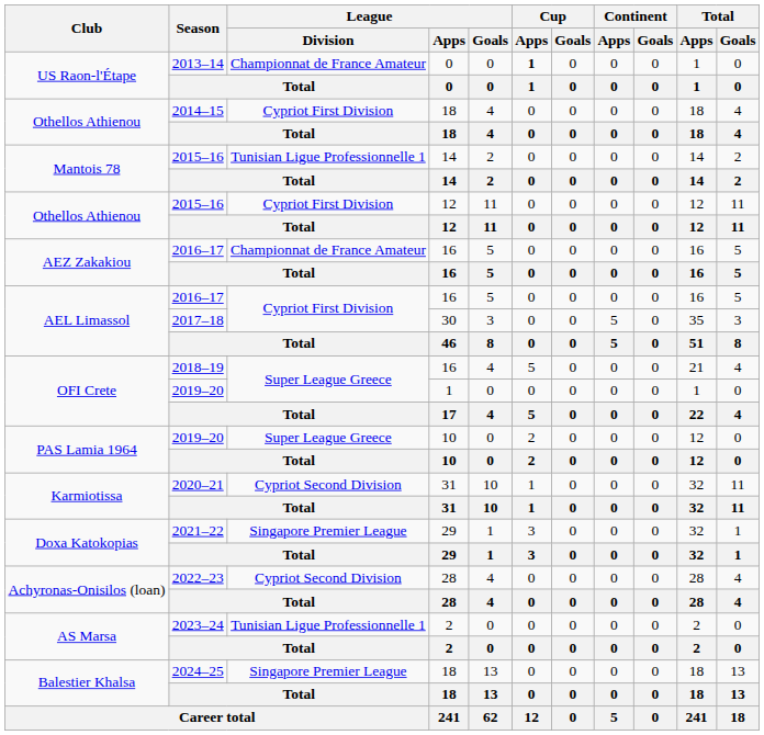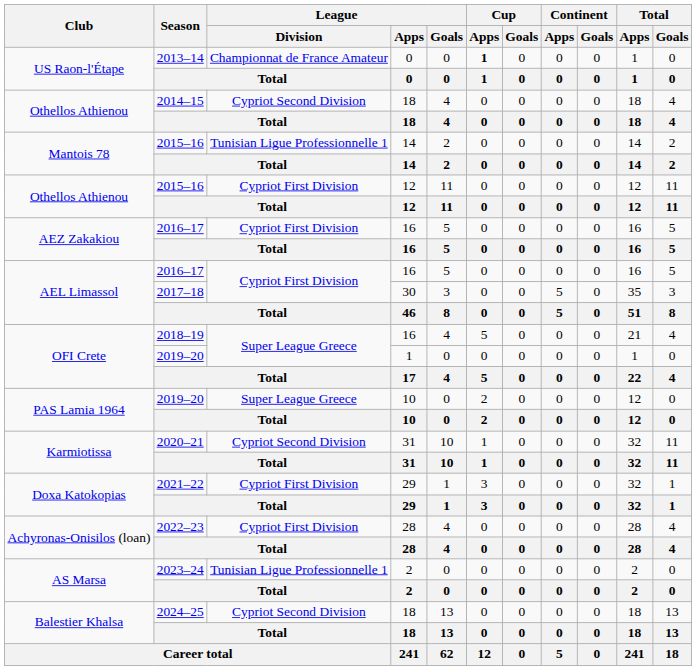 <table class=wikitable style=text-align:center>
 <tr>
 <th rowspan=2>Club</th>
 <th rowspan=2>Season</th>
 <th colspan=3>League</th>
 <th colspan=2>Cup</th>
 <th colspan=2>Continent</th>
 <th colspan=2>Total</th>
 </tr>
 <tr>
 <th>Division</th>
 <th>Apps</th>
 <th>Goals</th>
 <th>Apps</th>
 <th>Goals</th>
 <th>Apps</th>
 <th>Goals</th>
 <th>Apps</th>
 <th>Goals</th>
 </tr>
 <tr>
 <td rowspan="2"><a href='#'>US Raon-l'Étape</a></td>
 <td><a href='#'>2013–14</a></td>
 <td rowspan="1"><a href='#'>Championnat de France Amateur</a></td>
 <td>0</td>
 <td>0</td>
 <td><strong>1</strong></td>
 <td>0</td>
 <td>0</td>
 <td>0</td>
 <td>1</td>
 <td>0</td>
 </tr>
 <tr>
 <th colspan=2>Total</th>
 <th>0</th>
 <th>0</th>
 <th>1</th>
 <th>0</th>
 <th>0</th>
 <th>0</th>
 <th>1</th>
 <th>0</th>
 </tr>
 <tr>
 <td rowspan="2"><a href='#'>Othellos Athienou</a></td>
 <td><a href='#'>2014–15</a></td>
-<td rowspan="1"><a href='#'>Cypriot First Division</a></td>
+<td><a href='#'>Cypriot Second Division</a></td>
 <td>18</td>
 <td>4</td>
 <td>0</td>
 <td>0</td>
 <td>0</td>
 <td>0</td>
 <td>18</td>
 <td>4</td>
 </tr>
 <tr>
 <th colspan=2>Total</th>
 <th>18</th>
 <th>4</th>
 <th>0</th>
 <th>0</th>
 <th>0</th>
 <th>0</th>
 <th>18</th>
 <th>4</th>
 </tr>
 <tr>
 <td rowspan="2"><a href='#'>Mantois 78</a></td>
 <td><a href='#'>2015–16</a></td>
 <td><a href='#'>Tunisian Ligue Professionnelle 1</a></td>
 <td>14</td>
 <td>2</td>
 <td>0</td>
 <td>0</td>
 <td>0</td>
 <td>0</td>
 <td>14</td>
 <td>2</td>
 </tr>
 <tr>
 <th colspan=2>Total</th>
 <th>14</th>
 <th>2</th>
 <th>0</th>
 <th>0</th>
 <th>0</th>
 <th>0</th>
 <th>14</th>
 <th>2</th>
 </tr>
 <tr>
 <td rowspan="2"><a href='#'>Othellos Athienou</a></td>
 <td><a href='#'>2015–16</a></td>
 <td rowspan="1"><a href='#'>Cypriot First Division</a></td>
 <td>12</td>
 <td>11</td>
 <td>0</td>
 <td>0</td>
 <td>0</td>
 <td>0</td>
 <td>12</td>
 <td>11</td>
 </tr>
 <tr>
 <th colspan=2>Total</th>
 <th>12</th>
 <th>11</th>
 <th>0</th>
 <th>0</th>
 <th>0</th>
 <th>0</th>
 <th>12</th>
 <th>11</th>
 </tr>
 <tr>
 <td rowspan="2"><a href='#'>AEZ Zakakiou</a></td>
 <td><a href='#'>2016–17</a></td>
-<td rowspan="1"><a href='#'>Championnat de France Amateur</a></td>
+<td rowspan="1"><a href='#'>Cypriot First Division</a></td>
 <td>16</td>
 <td>5</td>
 <td>0</td>
 <td>0</td>
 <td>0</td>
 <td>0</td>
 <td>16</td>
 <td>5</td>
 </tr>
 <tr>
 <th colspan=2>Total</th>
 <th>16</th>
 <th>5</th>
 <th>0</th>
 <th>0</th>
 <th>0</th>
 <th>0</th>
 <th>16</th>
 <th>5</th>
 </tr>
 <tr>
 <td rowspan="3"><a href='#'>AEL Limassol</a></td>
 <td><a href='#'>2016–17</a></td>
 <td rowspan="2"><a href='#'>Cypriot First Division</a></td>
 <td>16</td>
 <td>5</td>
 <td>0</td>
 <td>0</td>
 <td>0</td>
 <td>0</td>
 <td>16</td>
 <td>5</td>
 </tr>
 <tr>
 <td><a href='#'>2017–18</a></td>
 <td>30</td>
 <td>3</td>
 <td>0</td>
 <td>0</td>
 <td>5</td>
 <td>0</td>
 <td>35</td>
 <td>3</td>
 </tr>
 <tr>
 <th colspan=2>Total</th>
 <th>46</th>
 <th>8</th>
 <th>0</th>
 <th>0</th>
 <th>5</th>
 <th>0</th>
 <th>51</th>
 <th>8</th>
 </tr>
 <tr>
 <td rowspan="3"><a href='#'>OFI Crete</a></td>
 <td><a href='#'>2018–19</a></td>
 <td rowspan="2"><a href='#'>Super League Greece</a></td>
 <td>16</td>
 <td>4</td>
 <td>5</td>
 <td>0</td>
 <td>0</td>
 <td>0</td>
 <td>21</td>
 <td>4</td>
 </tr>
 <tr>
 <td><a href='#'>2019–20</a></td>
 <td>1</td>
 <td>0</td>
 <td>0</td>
 <td>0</td>
 <td>0</td>
 <td>0</td>
 <td>1</td>
 <td>0</td>
 </tr>
 <tr>
 <th colspan=2>Total</th>
 <th>17</th>
 <th>4</th>
 <th>5</th>
 <th>0</th>
 <th>0</th>
 <th>0</th>
 <th>22</th>
 <th>4</th>
 </tr>
 <tr>
 <td rowspan="2"><a href='#'>PAS Lamia 1964</a></td>
 <td><a href='#'>2019–20</a></td>
 <td><a href='#'>Super League Greece</a></td>
 <td>10</td>
 <td>0</td>
 <td>2</td>
 <td>0</td>
 <td>0</td>
 <td>0</td>
 <td>12</td>
 <td>0</td>
 </tr>
 <tr>
 <th colspan=2>Total</th>
 <th>10</th>
 <th>0</th>
 <th>2</th>
 <th>0</th>
 <th>0</th>
 <th>0</th>
 <th>12</th>
 <th>0</th>
 </tr>
 <tr>
 <td rowspan="2"><a href='#'>Karmiotissa</a></td>
 <td><a href='#'>2020–21</a></td>
 <td><a href='#'>Cypriot Second Division</a></td>
 <td>31</td>
 <td>10</td>
 <td>1</td>
 <td>0</td>
 <td>0</td>
 <td>0</td>
 <td>32</td>
 <td>11</td>
 </tr>
 <tr>
 <th colspan=2>Total</th>
 <th>31</th>
 <th>10</th>
 <th>1</th>
 <th>0</th>
 <th>0</th>
 <th>0</th>
 <th>32</th>
 <th>11</th>
 </tr>
 <tr>
 <td rowspan="2"><a href='#'>Doxa Katokopias</a></td>
 <td><a href='#'>2021–22</a></td>
-<td><a href='#'>Singapore Premier League</a></td>
+<td><a href='#'>Cypriot First Division</a></td>
 <td>29</td>
 <td>1</td>
 <td>3</td>
 <td>0</td>
 <td>0</td>
 <td>0</td>
 <td>32</td>
 <td>1</td>
 </tr>
 <tr>
 <th colspan=2>Total</th>
 <th>29</th>
 <th>1</th>
 <th>3</th>
 <th>0</th>
 <th>0</th>
 <th>0</th>
 <th>32</th>
 <th>1</th>
 </tr>
 <tr>
 <td rowspan="2"><a href='#'>Achyronas-Onisilos</a> (loan)</td>
 <td><a href='#'>2022–23</a></td>
-<td><a href='#'>Cypriot Second Division</a></td>
+<td rowspan="1"><a href='#'>Cypriot First Division</a></td>
 <td>28</td>
 <td>4</td>
 <td>0</td>
 <td>0</td>
 <td>0</td>
 <td>0</td>
 <td>28</td>
 <td>4</td>
 </tr>
 <tr>
 <th colspan=2>Total</th>
 <th>28</th>
 <th>4</th>
 <th>0</th>
 <th>0</th>
 <th>0</th>
 <th>0</th>
 <th>28</th>
 <th>4</th>
 </tr>
 <tr>
 <td rowspan="2"><a href='#'>AS Marsa</a></td>
 <td><a href='#'>2023–24</a></td>
 <td><a href='#'>Tunisian Ligue Professionnelle 1</a></td>
 <td>2</td>
 <td>0</td>
 <td>0</td>
 <td>0</td>
 <td>0</td>
 <td>0</td>
 <td>2</td>
 <td>0</td>
 </tr>
 <tr>
 <th colspan=2>Total</th>
 <th>2</th>
 <th>0</th>
 <th>0</th>
 <th>0</th>
 <th>0</th>
 <th>0</th>
 <th>2</th>
 <th>0</th>
 </tr>
 <tr>
 <td rowspan="2"><a href='#'>Balestier Khalsa</a></td>
 <td><a href='#'>2024–25</a></td>
-<td><a href='#'>Singapore Premier League</a></td>
+<td><a href='#'>Cypriot Second Division</a></td>
 <td>18</td>
 <td>13</td>
 <td>0</td>
 <td>0</td>
 <td>0</td>
 <td>0</td>
 <td>18</td>
 <td>13</td>
 </tr>
 <tr>
 <th colspan=2>Total</th>
 <th>18</th>
 <th>13</th>
 <th>0</th>
 <th>0</th>
 <th>0</th>
 <th>0</th>
 <th>18</th>
 <th>13</th>
 </tr>
 <tr>
 <th colspan=3>Career total</th>
 <th>241</th>
 <th>62</th>
 <th>12</th>
 <th>0</th>
 <th>5</th>
 <th>0</th>
 <th>241</th>
 <th>18</th>
 </tr>
 </table>
